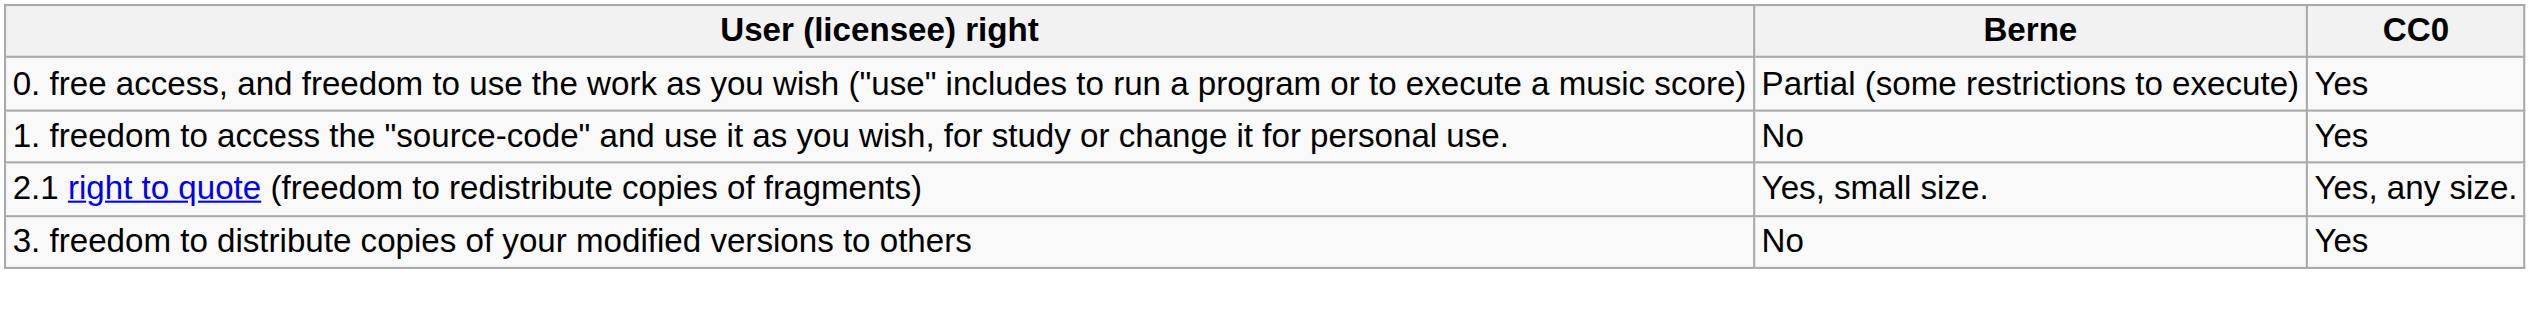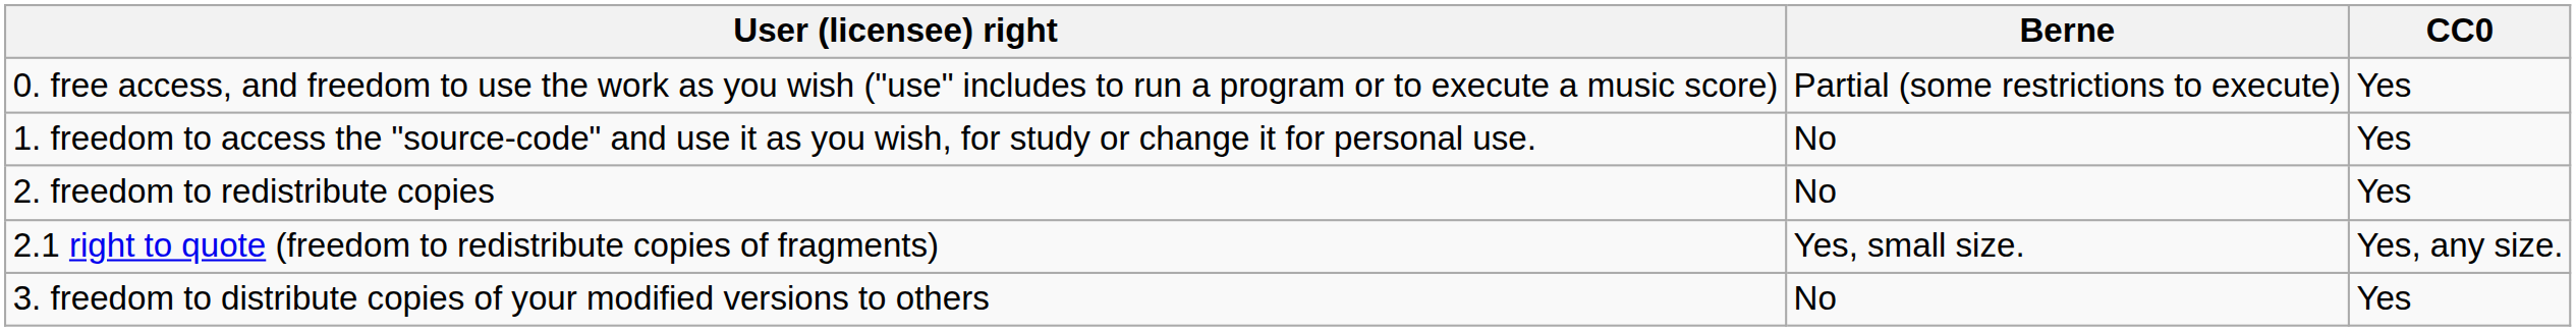 <table class="wikitable">
 <tr>
 <th>User (licensee) right</th>
 <th>Berne</th>
 <th>CC0</th>
 </tr>
 <tr>
 <td>0. free access, and freedom to use the work as you wish ("use" includes to run a program or to execute a music score)</td>
 <td>Partial (some restrictions to execute)</td>
 <td>Yes</td>
 </tr>
 <tr>
 <td>1. freedom to access the "source-code" and use it as you wish, for study or change it for personal use.</td>
 <td>No</td>
 <td>Yes</td>
 </tr>
 <tr>
+<td>2. freedom to redistribute copies</td>
+<td>No</td>
+<td>Yes</td>
+</tr>
+<tr>
 <td>2.1 <a href='#'>right to quote</a> (freedom to redistribute copies of fragments)</td>
 <td>Yes, small size.</td>
 <td>Yes, any size.</td>
 </tr>
 <tr>
 <td>3. freedom to distribute copies of your modified versions to others</td>
 <td>No</td>
 <td>Yes</td>
 </tr>
 </table>
